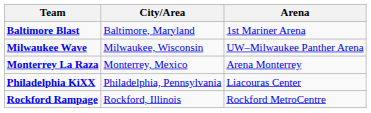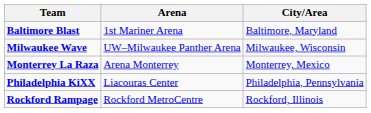 <table class="wikitable">
 <tr>
 <th>Team</th>
+<th>Arena</th>
 <th>City/Area</th>
-<th>Arena</th>
 </tr>
 <tr>
 <td><strong><a href='#'>Baltimore Blast</a></strong></td>
+<td><a href='#'>1st Mariner Arena</a></td>
 <td><a href='#'>Baltimore, Maryland</a></td>
-<td><a href='#'>1st Mariner Arena</a></td>
 </tr>
 <tr>
 <td><strong><a href='#'>Milwaukee Wave</a></strong></td>
+<td><a href='#'>UW–Milwaukee Panther Arena</a></td>
 <td><a href='#'>Milwaukee, Wisconsin</a></td>
-<td><a href='#'>UW–Milwaukee Panther Arena</a></td>
 </tr>
 <tr>
 <td><strong><a href='#'>Monterrey La Raza</a></strong></td>
+<td><a href='#'>Arena Monterrey</a></td>
 <td><a href='#'>Monterrey, Mexico</a></td>
-<td><a href='#'>Arena Monterrey</a></td>
 </tr>
 <tr>
 <td><strong><a href='#'>Philadelphia KiXX</a></strong></td>
+<td><a href='#'>Liacouras Center</a></td>
 <td><a href='#'>Philadelphia, Pennsylvania</a></td>
-<td><a href='#'>Liacouras Center</a></td>
 </tr>
 <tr>
 <td><strong><a href='#'>Rockford Rampage</a></strong></td>
+<td><a href='#'>Rockford MetroCentre</a></td>
 <td><a href='#'>Rockford, Illinois</a></td>
-<td><a href='#'>Rockford MetroCentre</a></td>
 </tr>
 </table>
